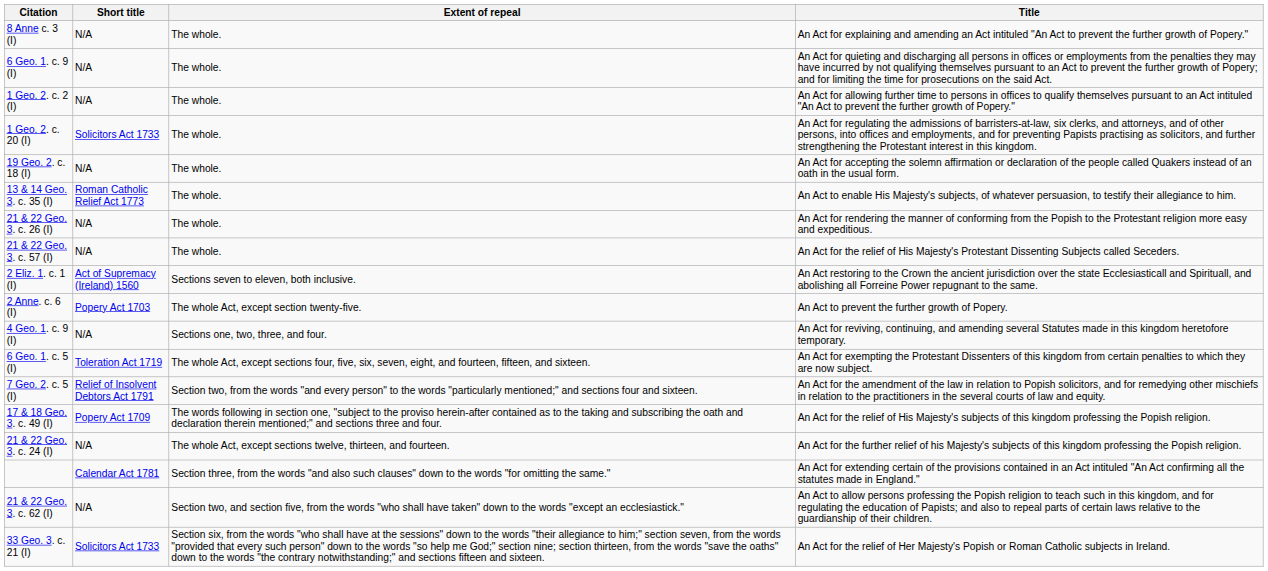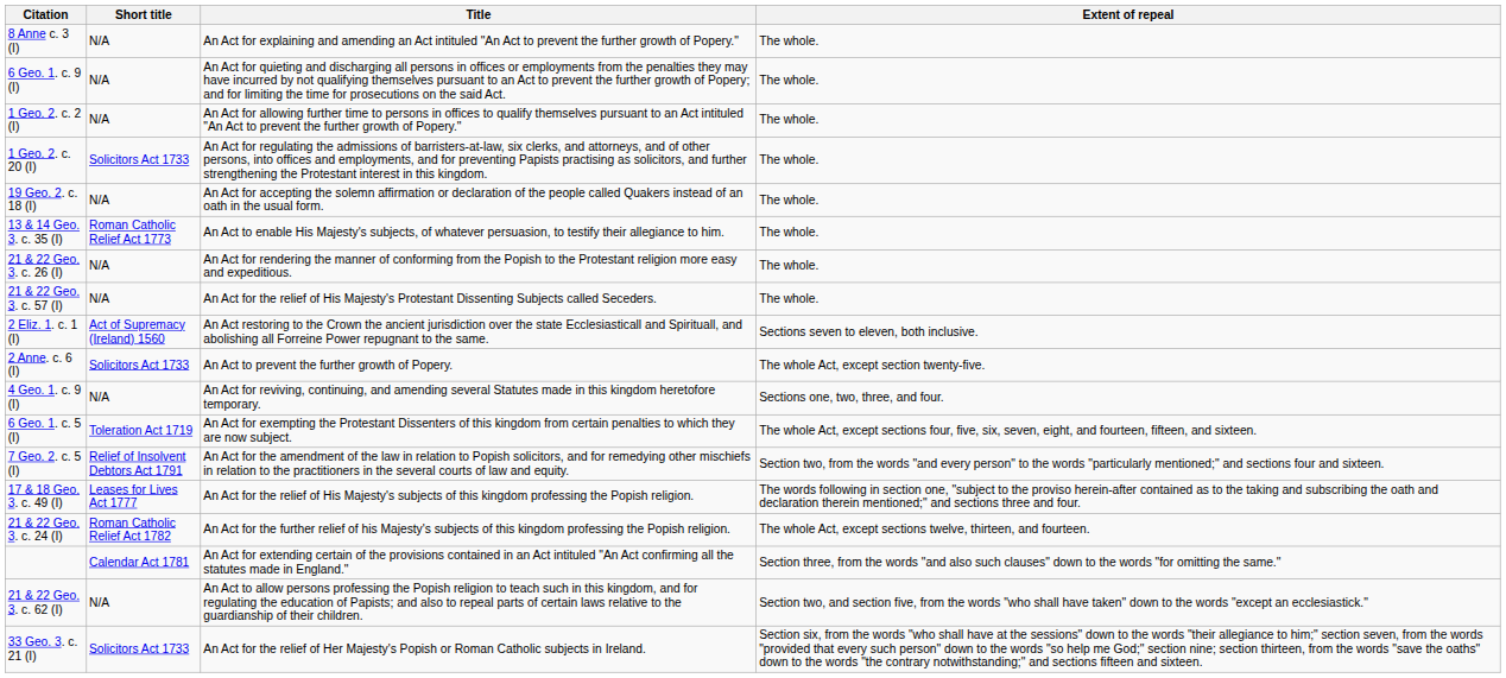 <table class="wikitable">
 <tr>
 <th>Citation</th>
 <th>Short title</th>
+<th>Title</th>
 <th>Extent of repeal</th>
-<th>Title</th>
 </tr>
 <tr>
 <td><a href='#'>8 Anne</a> c. 3 (I)</td>
 <td>N/A</td>
+<td>An Act for explaining and amending an Act intituled "An Act to prevent the further growth of Popery."</td>
 <td>The whole.</td>
-<td>An Act for explaining and amending an Act intituled "An Act to prevent the further growth of Popery."</td>
 </tr>
 <tr>
 <td><a href='#'>6 Geo. 1</a>. c. 9 (I)</td>
 <td>N/A</td>
+<td>An Act for quieting and discharging all persons in offices or employments from the penalties they may have incurred by not qualifying themselves pursuant to an Act to prevent the further growth of Popery; and for limiting the time for prosecutions on the said Act.</td>
 <td>The whole.</td>
-<td>An Act for quieting and discharging all persons in offices or employments from the penalties they may have incurred by not qualifying themselves pursuant to an Act to prevent the further growth of Popery; and for limiting the time for prosecutions on the said Act.</td>
 </tr>
 <tr>
 <td><a href='#'>1 Geo. 2</a>. c. 2 (I)</td>
 <td>N/A</td>
+<td>An Act for allowing further time to persons in offices to qualify themselves pursuant to an Act intituled "An Act to prevent the further growth of Popery."</td>
 <td>The whole.</td>
-<td>An Act for allowing further time to persons in offices to qualify themselves pursuant to an Act intituled "An Act to prevent the further growth of Popery."</td>
 </tr>
 <tr>
 <td><a href='#'>1 Geo. 2</a>. c. 20 (I)</td>
 <td><a href='#'>Solicitors Act 1733</a></td>
+<td>An Act for regulating the admissions of barristers-at-law, six clerks, and attorneys, and of other persons, into offices and employments, and for preventing Papists practising as solicitors, and further strengthening the Protestant interest in this kingdom.</td>
 <td>The whole.</td>
-<td>An Act for regulating the admissions of barristers-at-law, six clerks, and attorneys, and of other persons, into offices and employments, and for preventing Papists practising as solicitors, and further strengthening the Protestant interest in this kingdom.</td>
 </tr>
 <tr>
 <td><a href='#'>19 Geo. 2</a>. c. 18 (I)</td>
 <td>N/A</td>
+<td>An Act for accepting the solemn affirmation or declaration of the people called Quakers instead of an oath in the usual form.</td>
 <td>The whole.</td>
-<td>An Act for accepting the solemn affirmation or declaration of the people called Quakers instead of an oath in the usual form.</td>
 </tr>
 <tr>
 <td><a href='#'>13 & 14 Geo. 3</a>. c. 35 (I)</td>
 <td><a href='#'>Roman Catholic Relief Act 1773</a></td>
+<td>An Act to enable His Majesty's subjects, of whatever persuasion, to testify their allegiance to him.</td>
 <td>The whole.</td>
-<td>An Act to enable His Majesty's subjects, of whatever persuasion, to testify their allegiance to him.</td>
 </tr>
 <tr>
 <td><a href='#'>21 & 22 Geo. 3</a>. c. 26 (I)</td>
 <td>N/A</td>
+<td>An Act for rendering the manner of conforming from the Popish to the Protestant religion more easy and expeditious.</td>
 <td>The whole.</td>
-<td>An Act for rendering the manner of conforming from the Popish to the Protestant religion more easy and expeditious.</td>
 </tr>
 <tr>
 <td><a href='#'>21 & 22 Geo. 3</a>. c. 57 (I)</td>
 <td>N/A</td>
+<td>An Act for the relief of His Majesty's Protestant Dissenting Subjects called Seceders.</td>
 <td>The whole.</td>
-<td>An Act for the relief of His Majesty's Protestant Dissenting Subjects called Seceders.</td>
 </tr>
 <tr>
 <td><a href='#'>2 Eliz. 1</a>. c. 1 (I)</td>
 <td><a href='#'>Act of Supremacy (Ireland) 1560</a></td>
+<td>An Act restoring to the Crown the ancient jurisdiction over the state Ecclesiasticall and Spirituall, and abolishing all Forreine Power repugnant to the same.</td>
 <td>Sections seven to eleven, both inclusive.</td>
-<td>An Act restoring to the Crown the ancient jurisdiction over the state Ecclesiasticall and Spirituall, and abolishing all Forreine Power repugnant to the same.</td>
 </tr>
 <tr>
 <td><a href='#'>2 Anne</a>. c. 6 (I)</td>
-<td><a href='#'>Popery Act 1703</a></td>
+<td><a href='#'>Solicitors Act 1733</a></td>
+<td>An Act to prevent the further growth of Popery.</td>
 <td>The whole Act, except section twenty-five.</td>
-<td>An Act to prevent the further growth of Popery.</td>
 </tr>
 <tr>
 <td><a href='#'>4 Geo. 1</a>. c. 9 (I)</td>
 <td>N/A</td>
+<td>An Act for reviving, continuing, and amending several Statutes made in this kingdom heretofore temporary.</td>
 <td>Sections one, two, three, and four.</td>
-<td>An Act for reviving, continuing, and amending several Statutes made in this kingdom heretofore temporary.</td>
 </tr>
 <tr>
 <td><a href='#'>6 Geo. 1</a>. c. 5 (I)</td>
 <td><a href='#'>Toleration Act 1719</a></td>
+<td>An Act for exempting the Protestant Dissenters of this kingdom from certain penalties to which they are now subject.</td>
 <td>The whole Act, except sections four, five, six, seven, eight, and fourteen, fifteen, and sixteen.</td>
-<td>An Act for exempting the Protestant Dissenters of this kingdom from certain penalties to which they are now subject.</td>
 </tr>
 <tr>
 <td><a href='#'>7 Geo. 2</a>. c. 5 (I)</td>
 <td><a href='#'>Relief of Insolvent Debtors Act 1791</a></td>
+<td>An Act for the amendment of the law in relation to Popish solicitors, and for remedying other mischiefs in relation to the practitioners in the several courts of law and equity.</td>
 <td>Section two, from the words "and every person" to the words "particularly mentioned;" and sections four and sixteen.</td>
-<td>An Act for the amendment of the law in relation to Popish solicitors, and for remedying other mischiefs in relation to the practitioners in the several courts of law and equity.</td>
 </tr>
 <tr>
 <td><a href='#'>17 & 18 Geo. 3</a>. c. 49 (I)</td>
-<td><a href='#'>Popery Act 1709</a></td>
+<td><a href='#'>Leases for Lives Act 1777</a></td>
+<td>An Act for the relief of His Majesty's subjects of this kingdom professing the Popish religion.</td>
 <td>The words following in section one, "subject to the proviso herein-after contained as to the taking and subscribing the oath and declaration therein mentioned;" and sections three and four.</td>
-<td>An Act for the relief of His Majesty's subjects of this kingdom professing the Popish religion.</td>
 </tr>
 <tr>
 <td><a href='#'>21 & 22 Geo. 3</a>. c. 24 (I)</td>
-<td>N/A</td>
+<td><a href='#'>Roman Catholic Relief Act 1782</a></td>
+<td>An Act for the further relief of his Majesty's subjects of this kingdom professing the Popish religion.</td>
 <td>The whole Act, except sections twelve, thirteen, and fourteen.</td>
-<td>An Act for the further relief of his Majesty's subjects of this kingdom professing the Popish religion.</td>
 </tr>
 <tr>
 <td></td>
 <td><a href='#'>Calendar Act 1781</a></td>
+<td>An Act for extending certain of the provisions contained in an Act intituled "An Act confirming all the statutes made in England."</td>
 <td>Section three, from the words "and also such clauses" down to the words "for omitting the same."</td>
-<td>An Act for extending certain of the provisions contained in an Act intituled "An Act confirming all the statutes made in England."</td>
 </tr>
 <tr>
 <td><a href='#'>21 & 22 Geo. 3</a>. c. 62 (I)</td>
 <td>N/A</td>
+<td>An Act to allow persons professing the Popish religion to teach such in this kingdom, and for regulating the education of Papists; and also to repeal parts of certain laws relative to the guardianship of their children.</td>
 <td>Section two, and section five, from the words "who shall have taken" down to the words "except an ecclesiastick."</td>
-<td>An Act to allow persons professing the Popish religion to teach such in this kingdom, and for regulating the education of Papists; and also to repeal parts of certain laws relative to the guardianship of their children.</td>
 </tr>
 <tr>
 <td><a href='#'>33 Geo. 3</a>. c. 21 (I)</td>
 <td><a href='#'>Solicitors Act 1733</a></td>
+<td>An Act for the relief of Her Majesty's Popish or Roman Catholic subjects in Ireland.</td>
 <td>Section six, from the words "who shall have at the sessions" down to the words "their allegiance to him;" section seven, from the words "provided that every such person" down to the words "so help me God;" section nine; section thirteen, from the words "save the oaths" down to the words "the contrary notwithstanding;" and sections fifteen and sixteen.</td>
-<td>An Act for the relief of Her Majesty's Popish or Roman Catholic subjects in Ireland.</td>
 </tr>
 </table>
